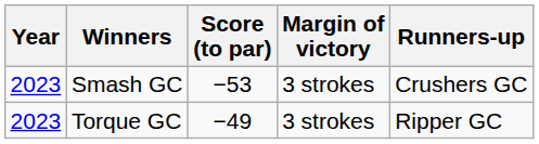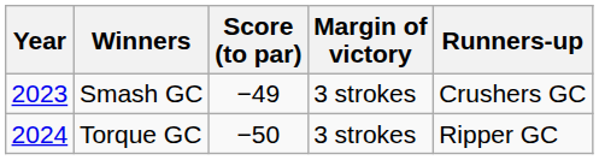 <table class="wikitable" style="font-size:95%">
 <tr>
 <th>Year</th>
 <th>Winners</th>
 <th>Score<br>(to par)</th>
 <th>Margin of<br>victory</th>
 <th colspan=2>Runners-up</th>
 </tr>
 <tr>
 <td><a href='#'>2023</a></td>
 <td>Smash GC</td>
-<td align=center>−53</td>
+<td align=center>−49</td>
 <td>3 strokes</td>
 <td>Crushers GC</td>
 </tr>
 <tr>
-<td><a href='#'>2023</a></td>
+<td><a href='#'>2024</a></td>
 <td>Torque GC</td>
-<td align=center>−49</td>
+<td align=center>−50</td>
 <td>3 strokes</td>
 <td>Ripper GC</td>
 </tr>
 </table>
